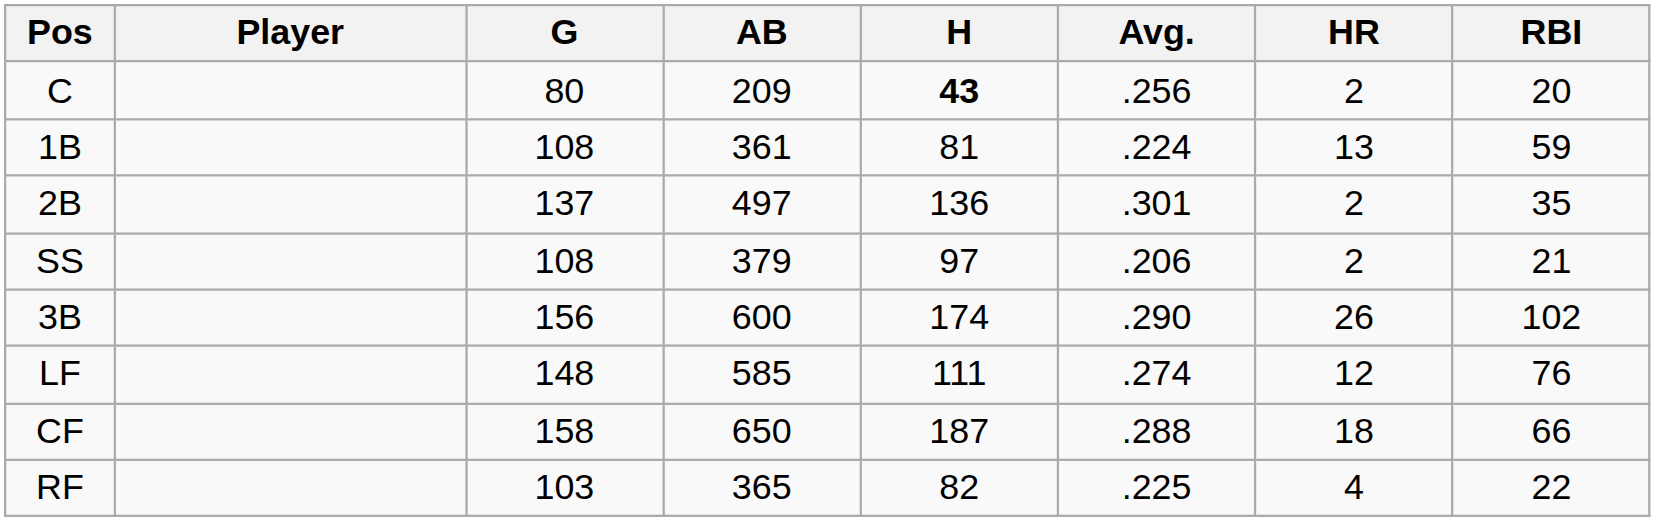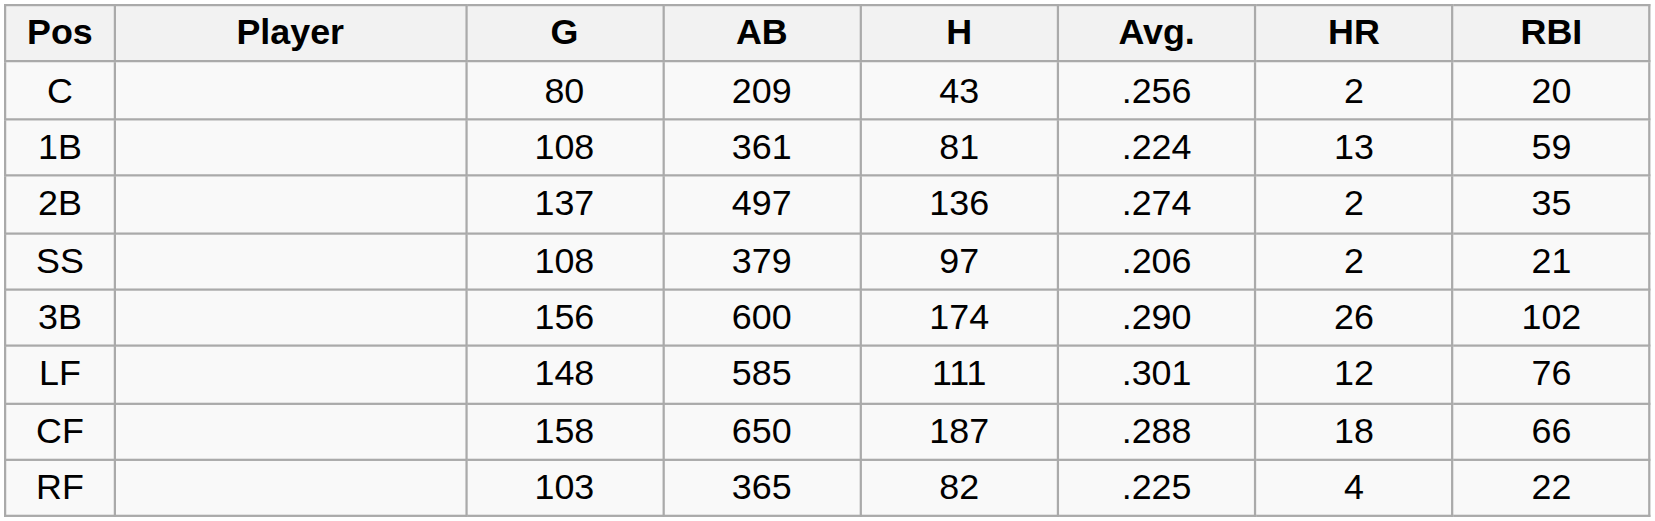 <table class="wikitable sortable">
 <tr>
 <th bgcolor="#DDDDFF" width="5%">Pos</th>
 <th bgcolor="#DDDDFF" width="16%">Player</th>
 <th bgcolor="#DDDDFF" width="9%">G</th>
 <th bgcolor="#DDDDFF" width="9%">AB</th>
 <th bgcolor="#DDDDFF" width="9%">H</th>
 <th bgcolor="#DDDDFF" width="9%">Avg.</th>
 <th bgcolor="#DDDDFF" width="9%">HR</th>
 <th bgcolor="#DDDDFF" width="9%">RBI</th>
 </tr>
 <tr align="center">
 <td>C</td>
 <td></td>
 <td>80</td>
 <td>209</td>
-<td><strong>43</strong></td>
+<td>43</td>
 <td>.256</td>
 <td>2</td>
 <td>20</td>
 </tr>
 <tr align="center">
 <td>1B</td>
 <td></td>
 <td>108</td>
 <td>361</td>
 <td>81</td>
 <td>.224</td>
 <td>13</td>
 <td>59</td>
 </tr>
 <tr align="center">
 <td>2B</td>
 <td></td>
 <td>137</td>
 <td>497</td>
 <td>136</td>
-<td>.301</td>
+<td>.274</td>
 <td>2</td>
 <td>35</td>
 </tr>
 <tr align="center">
 <td>SS</td>
 <td></td>
 <td>108</td>
 <td>379</td>
 <td>97</td>
 <td>.206</td>
 <td>2</td>
 <td>21</td>
 </tr>
 <tr align="center">
 <td>3B</td>
 <td></td>
 <td>156</td>
 <td>600</td>
 <td>174</td>
 <td>.290</td>
 <td>26</td>
 <td>102</td>
 </tr>
 <tr align="center">
 <td>LF</td>
 <td></td>
 <td>148</td>
 <td>585</td>
 <td>111</td>
-<td>.274</td>
+<td>.301</td>
 <td>12</td>
 <td>76</td>
 </tr>
 <tr align="center">
 <td>CF</td>
 <td></td>
 <td>158</td>
 <td>650</td>
 <td>187</td>
 <td>.288</td>
 <td>18</td>
 <td>66</td>
 </tr>
 <tr align="center">
 <td>RF</td>
 <td></td>
 <td>103</td>
 <td>365</td>
 <td>82</td>
 <td>.225</td>
 <td>4</td>
 <td>22</td>
 </tr>
 </table>
